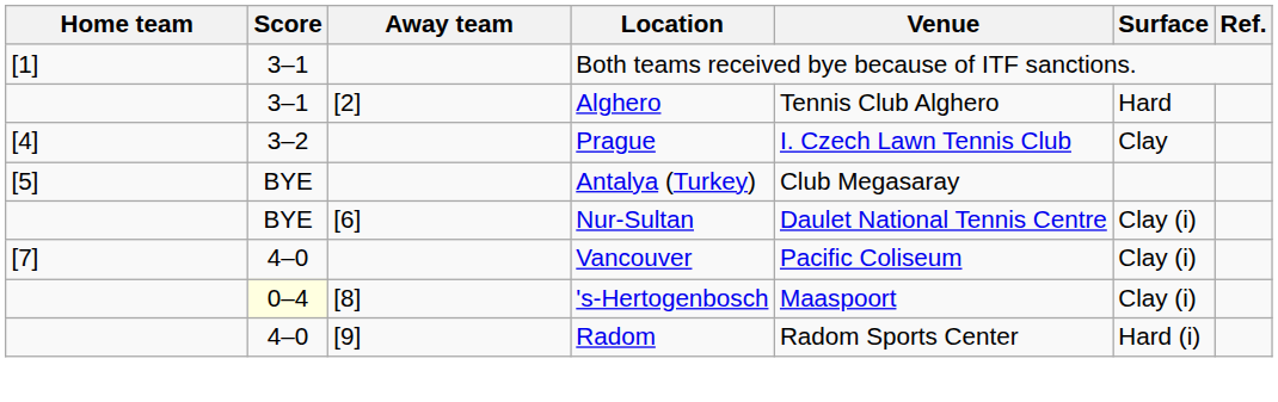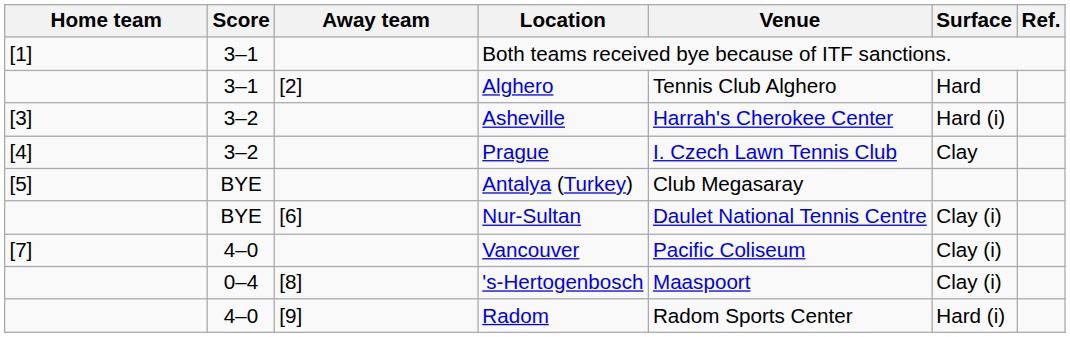 <table class="wikitable nowrap">
 <tr>
 <th width=150>Home team</th>
 <th>Score</th>
 <th style="width:150px;">Away team</th>
 <th>Location</th>
 <th>Venue</th>
 <th>Surface</th>
 <th>Ref.</th>
 </tr>
 <tr>
 <td><strong></strong> [1]</td>
 <td align=center>3–1</td>
 <td><strong></strong></td>
 <td colspan=4>Both teams received bye because of ITF sanctions.</td>
 </tr>
 <tr>
 <td><strong></strong></td>
 <td align=center>3–1</td>
 <td> [2]</td>
 <td><a href='#'>Alghero</a></td>
 <td>Tennis Club Alghero</td>
 <td>Hard</td>
+<td></td>
+</tr>
+<tr>
+<td><strong></strong> [3]</td>
+<td align=center>3–2</td>
+<td></td>
+<td><a href='#'>Asheville</a></td>
+<td><a href='#'>Harrah's Cherokee Center</a></td>
+<td>Hard (i)</td>
 <td></td>
 </tr>
 <tr>
 <td><strong></strong> [4]</td>
 <td align=center>3–2</td>
 <td></td>
 <td><a href='#'>Prague</a></td>
 <td><a href='#'>I. Czech Lawn Tennis Club</a></td>
 <td>Clay</td>
 <td></td>
 </tr>
 <tr>
 <td> [5]</td>
 <td align=center>BYE</td>
 <td><strong></strong></td>
 <td><a href='#'>Antalya</a> (<a href='#'>Turkey</a>)</td>
 <td>Club Megasaray</td>
 <td></td>
 <td></td>
 </tr>
 <tr>
 <td><strong></strong></td>
 <td align=center>BYE</td>
 <td> [6]</td>
 <td><a href='#'>Nur-Sultan</a></td>
 <td><a href='#'>Daulet National Tennis Centre</a></td>
 <td>Clay (i)</td>
 <td></td>
 </tr>
 <tr>
 <td><strong></strong> [7]</td>
 <td align=center>4–0</td>
 <td></td>
 <td><a href='#'>Vancouver</a></td>
 <td><a href='#'>Pacific Coliseum</a></td>
 <td>Clay (i)</td>
 <td></td>
 </tr>
 <tr>
 <td></td>
-<td align=center style="background: lightyellow;">0–4</td>
+<td align=center>0–4</td>
 <td><strong></strong> [8]</td>
 <td><a href='#'>'s-Hertogenbosch</a></td>
 <td><a href='#'>Maaspoort</a></td>
 <td>Clay (i)</td>
 <td></td>
 </tr>
 <tr>
 <td><strong></strong></td>
 <td align=center>4–0</td>
 <td> [9]</td>
 <td><a href='#'>Radom</a></td>
 <td>Radom Sports Center</td>
 <td>Hard (i)</td>
 <td></td>
 </tr>
 </table>
